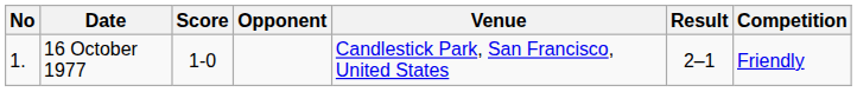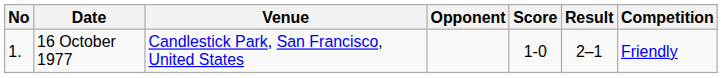 <table class="wikitable" style="font-size:85%;">
 <tr>
 <th>No</th>
 <th>Date</th>
+<th>Venue</th>
+<th>Opponent</th>
 <th>Score</th>
-<th>Opponent</th>
-<th>Venue</th>
 <th>Result</th>
 <th>Competition</th>
 </tr>
 <tr>
 <td>1.</td>
 <td>16 October 1977</td>
+<td><a href='#'>Candlestick Park</a>, <a href='#'>San Francisco</a>, <a href='#'>United States</a></td>
+<td></td>
 <td align=center>1-0</td>
-<td></td>
-<td><a href='#'>Candlestick Park</a>, <a href='#'>San Francisco</a>, <a href='#'>United States</a></td>
 <td align=center>2–1</td>
 <td><a href='#'>Friendly</a></td>
 </tr>
 </table>
